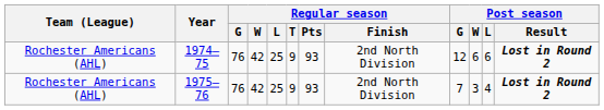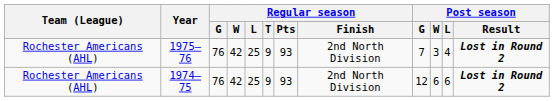 <table class="wikitable" style="font-size: 95%; text-align:center; width: 52em;">
 <tr>
 <th rowspan="2">Team (League)</th>
 <th rowspan="2">Year</th>
 <th colspan="6"><a href='#'>Regular season</a></th>
 <th colspan="4"><a href='#'>Post season</a></th>
 </tr>
 <tr>
 <th>G</th>
 <th>W</th>
 <th>L</th>
 <th>T</th>
 <th>Pts</th>
 <th>Finish</th>
 <th>G</th>
 <th>W</th>
 <th>L</th>
 <th>Result</th>
 </tr>
 <tr>
 <td><a href='#'>Rochester Americans</a> (<a href='#'>AHL</a>)</td>
+<td><a href='#'>1975–76</a></td>
+<td>76</td>
+<td>42</td>
+<td>25</td>
+<td>9</td>
+<td>93</td>
+<td>2nd North Division</td>
+<td>7</td>
+<td>3</td>
+<td>4</td>
+<td><strong><em>Lost in Round 2</em></strong></td>
+</tr>
+<tr>
+<td><a href='#'>Rochester Americans</a> (<a href='#'>AHL</a>)</td>
 <td><a href='#'>1974–75</a></td>
 <td>76</td>
 <td>42</td>
 <td>25</td>
 <td>9</td>
 <td>93</td>
 <td>2nd North Division</td>
 <td>12</td>
 <td>6</td>
 <td>6</td>
 <td><strong><em>Lost in Round 2</em></strong></td>
 </tr>
-<tr>
-<td><a href='#'>Rochester Americans</a> (<a href='#'>AHL</a>)</td>
-<td><a href='#'>1975–76</a></td>
-<td>76</td>
-<td>42</td>
-<td>25</td>
-<td>9</td>
-<td>93</td>
-<td>2nd North Division</td>
-<td>7</td>
-<td>3</td>
-<td>4</td>
-<td><strong><em>Lost in Round 2</em></strong></td>
-</tr>
 </table>
